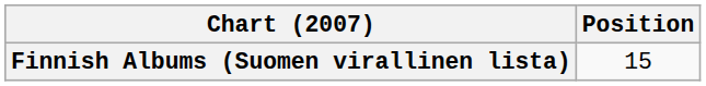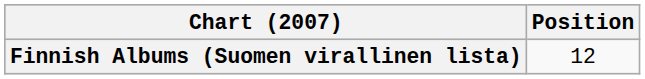 <table class="wikitable plainrowheaders" style="text-align:center">
 <tr>
 <th scope="col">Chart (2007)</th>
 <th scope="col">Position</th>
 </tr>
 <tr>
 <th scope="row">Finnish Albums (Suomen virallinen lista)</th>
-<td>15</td>
+<td>12</td>
 </tr>
 </table>
